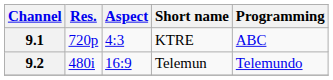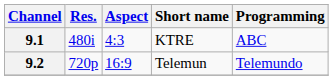 <table class="wikitable">
 <tr>
 <th><a href='#'>Channel</a></th>
 <th><a href='#'>Res.</a></th>
 <th><a href='#'>Aspect</a></th>
 <th>Short name</th>
 <th>Programming</th>
 </tr>
 <tr>
 <th scope = "row">9.1</th>
-<td><a href='#'>720p</a></td>
+<td><a href='#'>480i</a></td>
 <td><a href='#'>4:3</a></td>
 <td>KTRE</td>
 <td><a href='#'>ABC</a></td>
 </tr>
 <tr>
 <th scope = "row">9.2</th>
-<td><a href='#'>480i</a></td>
+<td><a href='#'>720p</a></td>
 <td><a href='#'>16:9</a></td>
 <td>Telemun</td>
 <td><a href='#'>Telemundo</a></td>
 </tr>
 <tr>
 </tr>
 </table>
